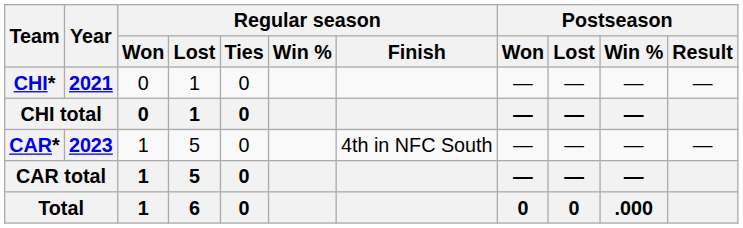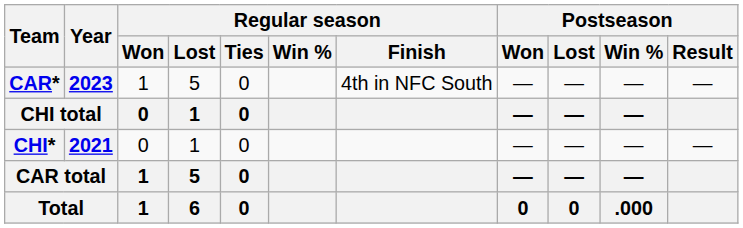 <table class="wikitable" style="font-size: 95%; text-align:center;">
 <tr>
 <th rowspan="2">Team</th>
 <th rowspan="2">Year</th>
 <th colspan="5">Regular season</th>
 <th colspan="4">Postseason</th>
 </tr>
 <tr>
 <th>Won</th>
 <th>Lost</th>
 <th>Ties</th>
 <th>Win %</th>
 <th>Finish</th>
 <th>Won</th>
 <th>Lost</th>
 <th>Win %</th>
 <th>Result</th>
 </tr>
 <tr>
-<th><a href='#'>CHI</a>*</th>
-<th><a href='#'>2021</a></th>
-<td>0</td>
+<th><a href='#'>CAR</a>*</th>
+<th><a href='#'>2023</a></th>
 <td>1</td>
+<td>5</td>
 <td>0</td>
 <td></td>
-<td></td>
+<td>4th in NFC South</td>
 <td>—</td>
 <td>—</td>
 <td>—</td>
 <td>—</td>
 </tr>
 <tr>
 <th colspan="2">CHI total</th>
 <th>0</th>
 <th>1</th>
 <th>0</th>
 <th></th>
 <th></th>
 <th>—</th>
 <th>—</th>
 <th>—</th>
 <th></th>
 </tr>
 <tr>
-<th><a href='#'>CAR</a>*</th>
-<th><a href='#'>2023</a></th>
+<th><a href='#'>CHI</a>*</th>
+<th><a href='#'>2021</a></th>
+<td>0</td>
 <td>1</td>
-<td>5</td>
 <td>0</td>
 <td></td>
-<td>4th in NFC South</td>
+<td></td>
 <td>—</td>
 <td>—</td>
 <td>—</td>
 <td>—</td>
 </tr>
 <tr>
 <th colspan="2">CAR total</th>
 <th>1</th>
 <th>5</th>
 <th>0</th>
 <th></th>
 <th></th>
 <th>—</th>
 <th>—</th>
 <th>—</th>
 <th></th>
 </tr>
 <tr>
 <th colspan="2">Total</th>
 <th>1</th>
 <th>6</th>
 <th>0</th>
 <th></th>
 <th></th>
 <th>0</th>
 <th>0</th>
 <th>.000</th>
 <th></th>
 </tr>
 </table>
